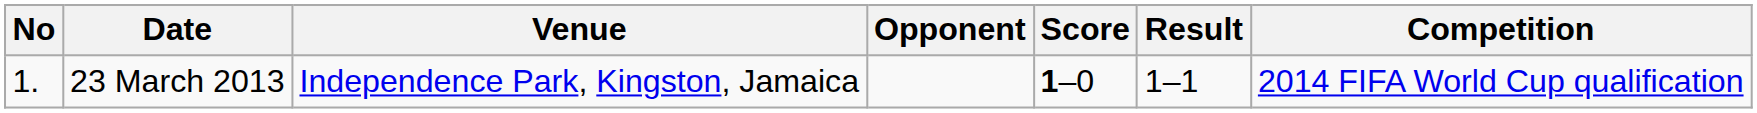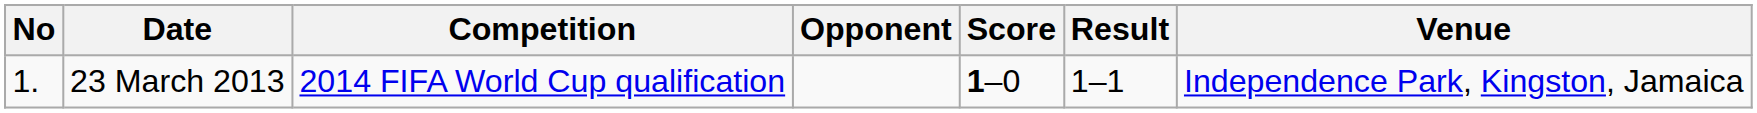 <table class="wikitable">
 <tr>
 <th>No</th>
 <th>Date</th>
-<th>Venue</th>
+<th>Competition</th>
 <th>Opponent</th>
 <th>Score</th>
 <th>Result</th>
-<th>Competition</th>
+<th>Venue</th>
 </tr>
 <tr>
 <td>1.</td>
 <td>23 March 2013</td>
-<td><a href='#'>Independence Park</a>, <a href='#'>Kingston</a>, Jamaica</td>
+<td><a href='#'>2014 FIFA World Cup qualification</a></td>
 <td></td>
 <td><strong>1</strong>–0</td>
 <td>1–1</td>
-<td><a href='#'>2014 FIFA World Cup qualification</a></td>
+<td><a href='#'>Independence Park</a>, <a href='#'>Kingston</a>, Jamaica</td>
 </tr>
 </table>
